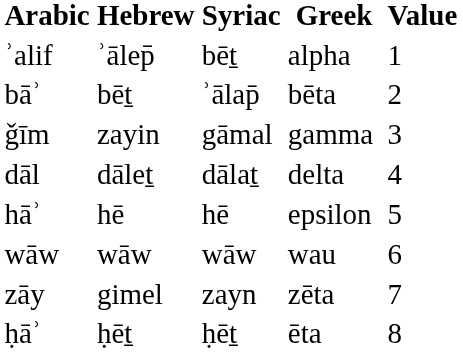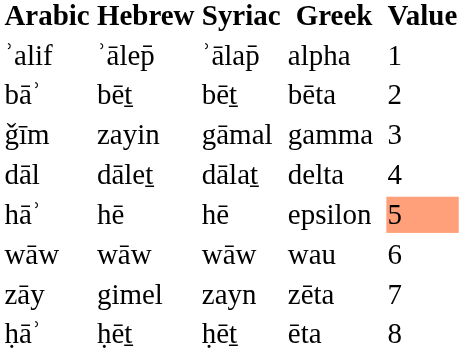 <table class="main">
 <tr>
 <th colspan="2">Arabic</th>
 <th colspan="2">Hebrew</th>
 <th colspan="2">Syriac</th>
 <th colspan="2">Greek</th>
 <th>Value</th>
 </tr>
 <tr class="alpha">
 <td>ʾalif</td>
 <td></td>
 <td>ʾālep̄</td>
 <td></td>
-<td>bēṯ</td>
+<td>ʾālap̄</td>
 <td></td>
 <td>alpha</td>
 <td></td>
 <td>1</td>
 </tr>
 <tr class="beta">
 <td>bāʾ</td>
 <td></td>
 <td>bēṯ</td>
 <td></td>
-<td>ʾālap̄</td>
+<td>bēṯ</td>
 <td></td>
 <td>bēta</td>
 <td></td>
 <td>2</td>
 </tr>
 <tr class="gamma">
 <td>ǧīm</td>
 <td></td>
 <td>zayin</td>
 <td></td>
 <td>gāmal</td>
 <td></td>
 <td>gamma</td>
 <td></td>
 <td>3</td>
 </tr>
 <tr class="delta">
 <td>dāl</td>
 <td></td>
 <td>dāleṯ</td>
 <td></td>
 <td>dālaṯ</td>
 <td></td>
 <td>delta</td>
 <td></td>
 <td>4</td>
 </tr>
 <tr class="epsilon">
 <td>hāʾ</td>
 <td></td>
 <td>hē</td>
 <td></td>
 <td>hē</td>
 <td></td>
 <td>epsilon</td>
 <td></td>
-<td>5</td>
+<td style="background: lightsalmon;">5</td>
 </tr>
 <tr class="wau">
 <td>wāw</td>
 <td></td>
 <td>wāw</td>
 <td></td>
 <td>wāw</td>
 <td></td>
 <td>wau</td>
 <td></td>
 <td>6</td>
 </tr>
 <tr class="zeta">
 <td>zāy</td>
 <td></td>
 <td>gimel</td>
 <td></td>
 <td>zayn</td>
 <td></td>
 <td>zēta</td>
 <td></td>
 <td>7</td>
 </tr>
 <tr class="eta">
 <td>ḥāʾ</td>
 <td></td>
 <td>ḥēṯ</td>
 <td></td>
 <td>ḥēṯ</td>
 <td></td>
 <td>ēta</td>
 <td></td>
 <td>8</td>
 </tr>
 </table>
